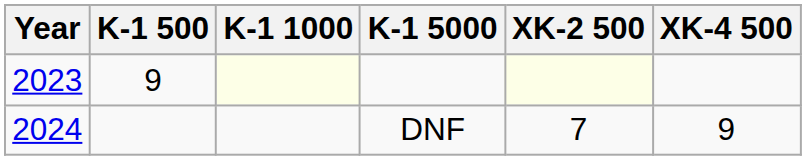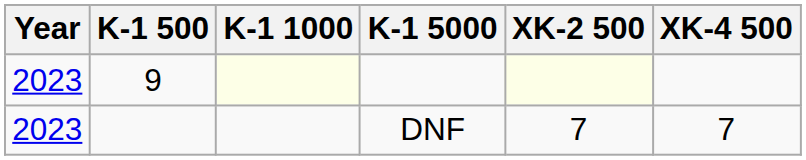 <table class="wikitable" style="text-align:center;">
 <tr>
 <th>Year</th>
 <th>K-1 500</th>
 <th>K-1 1000</th>
 <th>K-1 5000</th>
 <th>XK-2 500</th>
 <th>XK-4 500</th>
 </tr>
 <tr>
 <td><a href='#'>2023</a></td>
 <td>9</td>
 <td style="background:#fdffe7"></td>
 <td></td>
 <td style="background:#fdffe7"></td>
 <td></td>
 </tr>
 <tr>
-<td><a href='#'>2024</a></td>
+<td><a href='#'>2023</a></td>
 <td></td>
 <td></td>
 <td>DNF</td>
 <td>7</td>
-<td>9</td>
+<td>7</td>
 </tr>
 </table>
